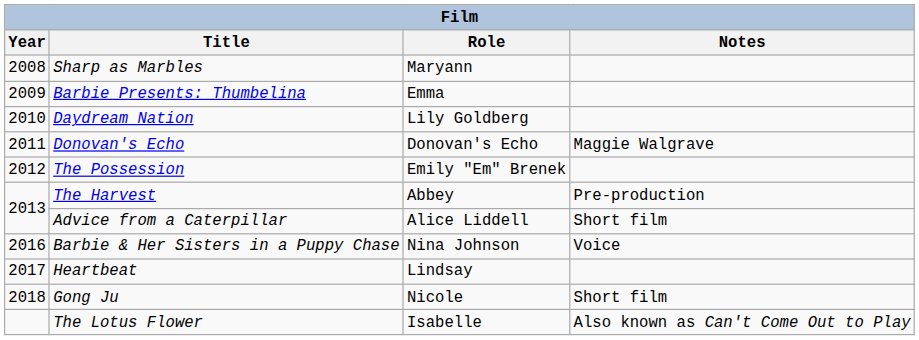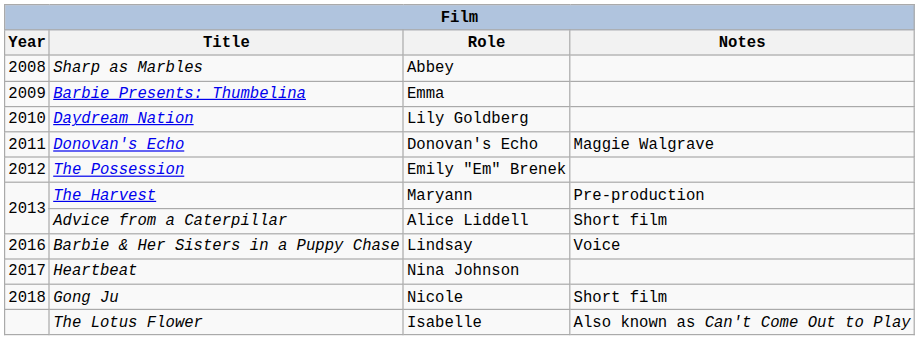 <table class="wikitable sortable">
 <tr>
 <th colspan=4 style="background:#B0C4DE;">Film</th>
 </tr>
 <tr>
 <th>Year</th>
 <th>Title</th>
 <th>Role</th>
 <th class="unsortable">Notes</th>
 </tr>
 <tr>
 <td>2008</td>
 <td><em>Sharp as Marbles</em></td>
-<td>Maryann</td>
+<td>Abbey</td>
 <td></td>
 </tr>
 <tr>
 <td>2009</td>
 <td><em><a href='#'>Barbie Presents: Thumbelina</a></em></td>
 <td>Emma</td>
 <td></td>
 </tr>
 <tr>
 <td>2010</td>
 <td><em><a href='#'>Daydream Nation</a></em></td>
 <td>Lily Goldberg</td>
 </tr>
 <tr>
 <td>2011</td>
 <td><em><a href='#'>Donovan's Echo</a></em></td>
 <td>Donovan's Echo</td>
 <td>Maggie Walgrave</td>
 </tr>
 <tr>
 <td>2012</td>
 <td data-sort-value="Possession, The"><em><a href='#'>The Possession</a></em></td>
 <td>Emily "Em" Brenek</td>
 </tr>
 <tr>
 <td rowspan=2>2013</td>
 <td data-sort-value="Harvest, The"><em><a href='#'>The Harvest</a></em></td>
-<td>Abbey</td>
+<td>Maryann</td>
 <td>Pre-production</td>
 </tr>
 <tr>
 <td><em>Advice from a Caterpillar</em></td>
 <td>Alice Liddell</td>
 <td>Short film</td>
 </tr>
 <tr>
 <td>2016</td>
 <td><em>Barbie & Her Sisters in a Puppy Chase</em></td>
-<td>Nina Johnson</td>
+<td>Lindsay</td>
 <td>Voice</td>
 </tr>
 <tr>
 <td>2017</td>
 <td><em>Heartbeat</em></td>
-<td>Lindsay</td>
+<td>Nina Johnson</td>
 <td></td>
 </tr>
 <tr>
 <td>2018</td>
 <td><em>Gong Ju</em></td>
 <td>Nicole</td>
 <td>Short film</td>
 </tr>
 <tr>
 <td></td>
 <td data-sort-value="Lotus Flower, The"><em>The Lotus Flower</em></td>
 <td>Isabelle</td>
 <td>Also known as <em>Can't Come Out to Play</em></td>
 </tr>
 </table>
